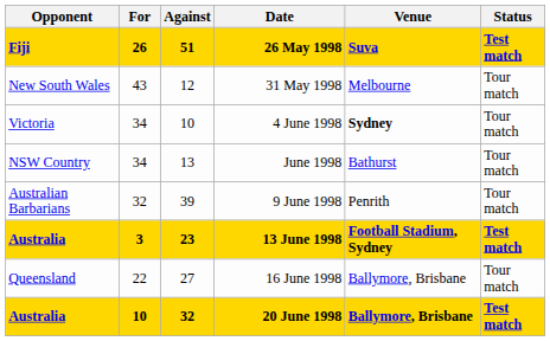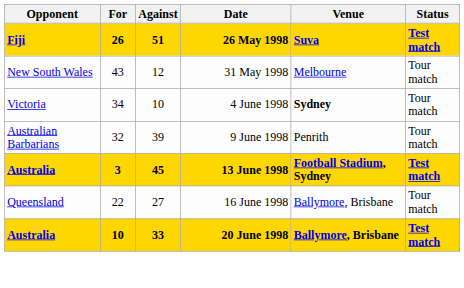 <table class=wikitable>
 <tr>
 <th>Opponent</th>
 <th>For</th>
 <th>Against</th>
 <th>Date</th>
 <th>Venue</th>
 <th>Status</th>
 </tr>
 <tr bgcolor=gold>
 <td><strong><a href='#'>Fiji</a></strong></td>
 <td align=center width=40><strong>26</strong></td>
 <td align=center width=40><strong>51</strong></td>
 <td width=140 align=right><strong>26 May 1998</strong></td>
 <td><strong><a href='#'>Suva</a></strong></td>
 <td><strong><a href='#'>Test match</a></strong></td>
 </tr>
 <tr bgcolor=#fdfdfd>
 <td><a href='#'>New South Wales</a></td>
 <td align=center width=40>43</td>
 <td align=center width=40>12</td>
 <td width=140 align=right>31 May 1998</td>
 <td><a href='#'>Melbourne</a></td>
 <td>Tour match</td>
 </tr>
 <tr bgcolor=#fdfdfd>
 <td><a href='#'>Victoria</a></td>
 <td align=center width=40>34</td>
 <td align=center width=40>10</td>
 <td width=140 align=right>4 June 1998</td>
 <td><strong>Sydney</strong></td>
 <td>Tour match</td>
 </tr>
 <tr bgcolor=#fdfdfd>
-<td><a href='#'>NSW Country</a></td>
-<td align=center width=40>34</td>
-<td align=center width=40>13</td>
-<td width=140 align=right>June 1998</td>
-<td><a href='#'>Bathurst</a></td>
-<td>Tour match</td>
-</tr>
-<tr bgcolor=#fdfdfd>
 <td><a href='#'>Australian Barbarians</a></td>
 <td align=center width=40>32</td>
 <td align=center width=40>39</td>
 <td width=140 align=right>9 June 1998</td>
 <td>Penrith</td>
 <td>Tour match</td>
 </tr>
 <tr bgcolor=gold>
 <td><strong><a href='#'>Australia</a></strong></td>
 <td align=center width=40><strong>3</strong></td>
-<td align=center width=40><strong>23</strong></td>
+<td align=center width=40><strong>45</strong></td>
 <td width=140 align=right><strong>13 June 1998</strong></td>
 <td><strong><a href='#'>Football Stadium</a>, Sydney</strong></td>
 <td><strong><a href='#'>Test match</a></strong></td>
 </tr>
 <tr bgcolor=#fdfdfd>
 <td><a href='#'>Queensland</a></td>
 <td align=center width=40>22</td>
 <td align=center width=40>27</td>
 <td width=140 align=right>16 June 1998</td>
 <td><a href='#'>Ballymore</a>, Brisbane</td>
 <td>Tour match</td>
 </tr>
 <tr bgcolor=gold>
 <td><strong><a href='#'>Australia</a></strong></td>
 <td align=center width=40><strong>10</strong></td>
-<td align=center width=40><strong>32</strong></td>
+<td align=center width=40><strong>33</strong></td>
 <td width=140 align=right><strong>20 June 1998</strong></td>
 <td><strong><a href='#'>Ballymore</a>, Brisbane</strong></td>
 <td><strong><a href='#'>Test match</a></strong></td>
 </tr>
 </table>
